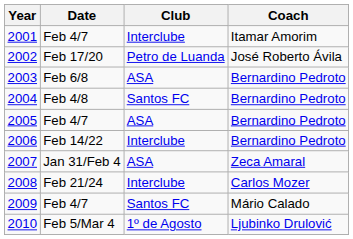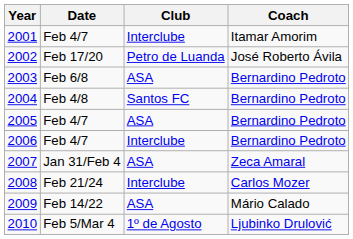 <table class="wikitable" style="font-size:90%;">
 <tr>
 <th>Year</th>
 <th>Date</th>
 <th>Club</th>
 <th>Coach</th>
 </tr>
 <tr>
 <td><a href='#'>2001</a></td>
 <td>Feb 4/7</td>
 <td><a href='#'>Interclube</a></td>
 <td> Itamar Amorim</td>
 </tr>
 <tr>
 <td><a href='#'>2002</a></td>
 <td>Feb 17/20</td>
 <td><a href='#'>Petro de Luanda</a></td>
 <td> José Roberto Ávila</td>
 </tr>
 <tr>
 <td><a href='#'>2003</a></td>
 <td>Feb 6/8</td>
 <td><a href='#'>ASA</a></td>
 <td> <a href='#'>Bernardino Pedroto</a></td>
 </tr>
 <tr>
 <td><a href='#'>2004</a></td>
 <td>Feb 4/8</td>
 <td><a href='#'>Santos FC</a></td>
 <td> <a href='#'>Bernardino Pedroto</a></td>
 </tr>
 <tr>
 <td><a href='#'>2005</a></td>
 <td>Feb 4/7</td>
 <td><a href='#'>ASA</a></td>
 <td> <a href='#'>Bernardino Pedroto</a></td>
 </tr>
 <tr>
 <td><a href='#'>2006</a></td>
-<td>Feb 14/22</td>
+<td>Feb 4/7</td>
 <td><a href='#'>Interclube</a></td>
 <td> <a href='#'>Bernardino Pedroto</a></td>
 </tr>
 <tr>
 <td><a href='#'>2007</a></td>
 <td>Jan 31/Feb 4</td>
 <td><a href='#'>ASA</a></td>
 <td> <a href='#'>Zeca Amaral</a></td>
 </tr>
 <tr>
 <td><a href='#'>2008</a></td>
 <td>Feb 21/24</td>
 <td><a href='#'>Interclube</a></td>
 <td> <a href='#'>Carlos Mozer</a></td>
 </tr>
 <tr>
 <td><a href='#'>2009</a></td>
-<td>Feb 4/7</td>
-<td><a href='#'>Santos FC</a></td>
+<td>Feb 14/22</td>
+<td><a href='#'>ASA</a></td>
 <td> Mário Calado</td>
 </tr>
 <tr>
 <td><a href='#'>2010</a></td>
 <td>Feb 5/Mar 4</td>
 <td><a href='#'>1º de Agosto</a></td>
 <td> <a href='#'>Ljubinko Drulović</a></td>
 </tr>
 </table>
